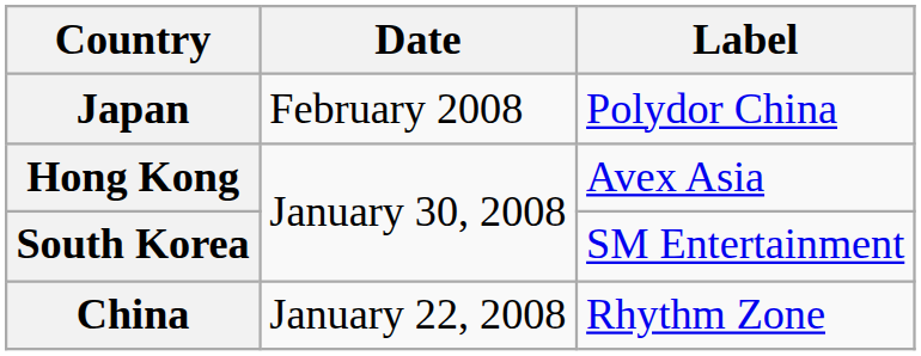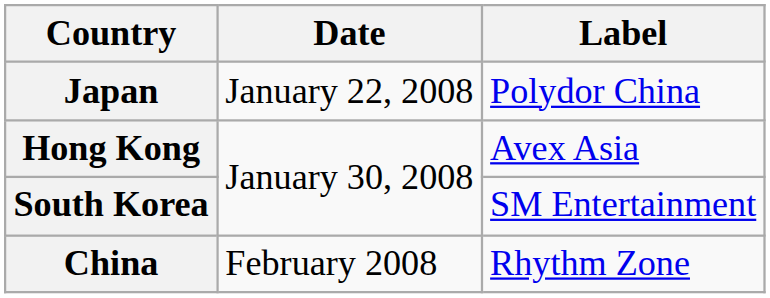 <table class="wikitable plainrowheaders">
 <tr>
 <th>Country</th>
 <th>Date</th>
 <th>Label</th>
 </tr>
 <tr>
 <th scope="row">Japan</th>
-<td>February 2008</td>
+<td>January 22, 2008</td>
 <td><a href='#'>Polydor China</a></td>
 </tr>
 <tr>
 <th scope="row">Hong Kong</th>
 <td rowspan="2">January 30, 2008</td>
 <td><a href='#'>Avex Asia</a></td>
 </tr>
 <tr>
 <th scope="row">South Korea</th>
 <td><a href='#'>SM Entertainment</a></td>
 </tr>
 <tr>
 <th scope="row">China</th>
-<td>January 22, 2008</td>
+<td>February 2008</td>
 <td><a href='#'>Rhythm Zone</a></td>
 </tr>
 </table>
